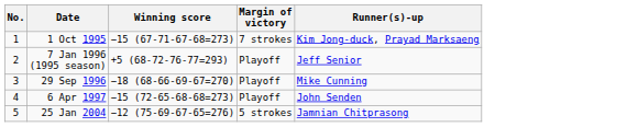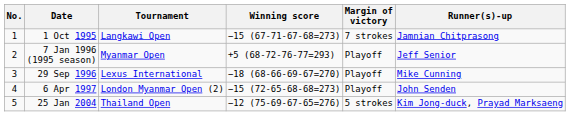 <table class="wikitable" style="font-size:95%;">
 <tr>
 <th>No.</th>
 <th>Date</th>
+<th>Tournament</th>
 <th>Winning score</th>
 <th>Margin of<br>victory</th>
 <th>Runner(s)-up</th>
 </tr>
 <tr>
 <td align=center>1</td>
 <td align=right>1 Oct <a href='#'>1995</a></td>
+<td><a href='#'>Langkawi Open</a></td>
 <td>−15 (67-71-67-68=273)</td>
 <td>7 strokes</td>
-<td> <a href='#'>Kim Jong-duck</a>,  <a href='#'>Prayad Marksaeng</a></td>
+<td> <a href='#'>Jamnian Chitprasong</a></td>
 </tr>
 <tr>
 <td align=center>2</td>
 <td align=right>7 Jan 1996<br>(1995 season)</td>
+<td><a href='#'>Myanmar Open</a></td>
 <td>+5 (68-72-76-77=293)</td>
 <td>Playoff</td>
 <td> <a href='#'>Jeff Senior</a></td>
 </tr>
 <tr>
 <td align=center>3</td>
 <td align=right>29 Sep <a href='#'>1996</a></td>
+<td><a href='#'>Lexus International</a></td>
 <td>−18 (68-66-69-67=270)</td>
 <td>Playoff</td>
 <td> <a href='#'>Mike Cunning</a></td>
 </tr>
 <tr>
 <td align=center>4</td>
 <td align=right>6 Apr <a href='#'>1997</a></td>
+<td><a href='#'>London Myanmar Open</a> (2)</td>
 <td>−15 (72-65-68-68=273)</td>
 <td>Playoff</td>
 <td> <a href='#'>John Senden</a></td>
 </tr>
 <tr>
 <td align=center>5</td>
 <td align=right>25 Jan <a href='#'>2004</a></td>
+<td><a href='#'>Thailand Open</a></td>
 <td>−12 (75-69-67-65=276)</td>
 <td>5 strokes</td>
-<td> <a href='#'>Jamnian Chitprasong</a></td>
+<td> <a href='#'>Kim Jong-duck</a>,  <a href='#'>Prayad Marksaeng</a></td>
 </tr>
 </table>
